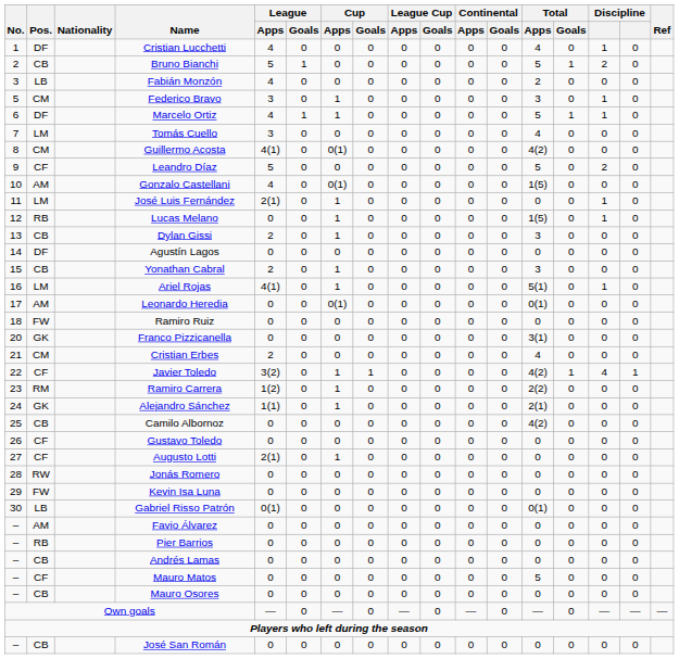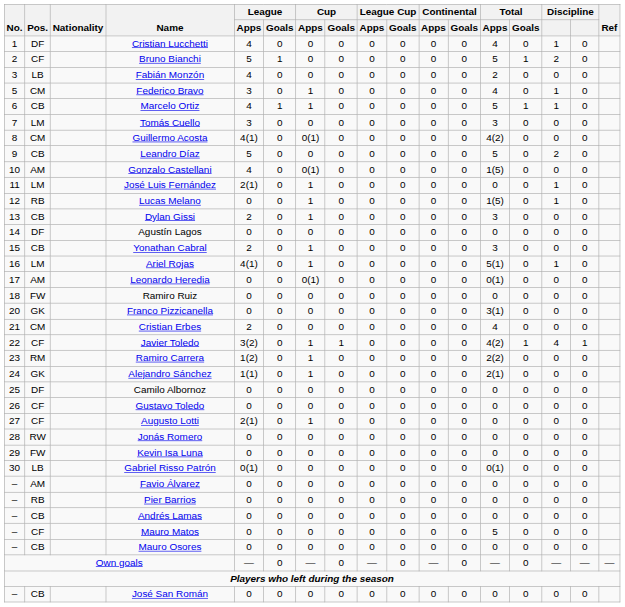 <table class="wikitable" style="text-align:center">
 <tr>
 <th rowspan="2" valign="bottom">No.</th>
 <th rowspan="2" valign="bottom">Pos.</th>
 <th rowspan="2" valign="bottom">Nationality</th>
 <th rowspan="2" valign="bottom" width="200">Name</th>
 <th colspan="2" width="85">League</th>
 <th colspan="2" width="85">Cup</th>
 <th colspan="2" width="85">League Cup</th>
 <th colspan="2" width="85">Continental</th>
 <th colspan="2" width="85">Total</th>
 <th colspan="2" width="85">Discipline</th>
 <th rowspan="2" valign="bottom">Ref</th>
 </tr>
 <tr>
 <th>Apps</th>
 <th>Goals</th>
 <th>Apps</th>
 <th>Goals</th>
 <th>Apps</th>
 <th>Goals</th>
 <th>Apps</th>
 <th>Goals</th>
 <th>Apps</th>
 <th>Goals</th>
 <th></th>
 <th></th>
 </tr>
 <tr>
 <td align="center">1</td>
 <td align="center">DF</td>
 <td align="center"></td>
 <td align="center"><a href='#'>Cristian Lucchetti</a></td>
 <td>4</td>
 <td>0</td>
 <td>0</td>
 <td>0</td>
 <td>0</td>
 <td>0</td>
 <td>0</td>
 <td>0</td>
 <td>4</td>
 <td>0</td>
 <td>1</td>
 <td>0</td>
 <td></td>
 </tr>
 <tr>
 <td align="center">2</td>
-<td align="center">CB</td>
+<td align="center">CF</td>
 <td align="center"></td>
 <td align="center"><a href='#'>Bruno Bianchi</a></td>
 <td>5</td>
 <td>1</td>
 <td>0</td>
 <td>0</td>
 <td>0</td>
 <td>0</td>
 <td>0</td>
 <td>0</td>
 <td>5</td>
 <td>1</td>
 <td>2</td>
 <td>0</td>
 <td></td>
 </tr>
 <tr>
 <td align="center">3</td>
 <td align="center">LB</td>
 <td align="center"></td>
 <td align="center"><a href='#'>Fabián Monzón</a></td>
 <td>4</td>
 <td>0</td>
 <td>0</td>
 <td>0</td>
 <td>0</td>
 <td>0</td>
 <td>0</td>
 <td>0</td>
 <td>2</td>
 <td>0</td>
 <td>0</td>
 <td>0</td>
 <td></td>
 </tr>
 <tr>
 <td align="center">5</td>
 <td align="center">CM</td>
 <td align="center"></td>
 <td align="center"><a href='#'>Federico Bravo</a></td>
 <td>3</td>
 <td>0</td>
 <td>1</td>
 <td>0</td>
 <td>0</td>
 <td>0</td>
 <td>0</td>
 <td>0</td>
-<td>3</td>
+<td>4</td>
 <td>0</td>
 <td>1</td>
 <td>0</td>
 <td></td>
 </tr>
 <tr>
 <td align="center">6</td>
-<td align="center">DF</td>
+<td align="center">CB</td>
 <td align="center"></td>
 <td align="center"><a href='#'>Marcelo Ortiz</a></td>
 <td>4</td>
 <td>1</td>
 <td>1</td>
 <td>0</td>
 <td>0</td>
 <td>0</td>
 <td>0</td>
 <td>0</td>
 <td>5</td>
 <td>1</td>
 <td>1</td>
 <td>0</td>
 <td></td>
 </tr>
 <tr>
 <td align="center">7</td>
 <td align="center">LM</td>
 <td align="center"></td>
 <td align="center"><a href='#'>Tomás Cuello</a></td>
 <td>3</td>
 <td>0</td>
 <td>0</td>
 <td>0</td>
 <td>0</td>
 <td>0</td>
 <td>0</td>
 <td>0</td>
-<td>4</td>
+<td>3</td>
 <td>0</td>
 <td>0</td>
 <td>0</td>
 <td></td>
 </tr>
 <tr>
 <td align="center">8</td>
 <td align="center">CM</td>
 <td align="center"></td>
 <td align="center"><a href='#'>Guillermo Acosta</a></td>
 <td>4(1)</td>
 <td>0</td>
 <td>0(1)</td>
 <td>0</td>
 <td>0</td>
 <td>0</td>
 <td>0</td>
 <td>0</td>
 <td>4(2)</td>
 <td>0</td>
 <td>0</td>
 <td>0</td>
 <td></td>
 </tr>
 <tr>
 <td align="center">9</td>
-<td align="center">CF</td>
+<td align="center">CB</td>
 <td align="center"></td>
 <td align="center"><a href='#'>Leandro Díaz</a></td>
 <td>5</td>
 <td>0</td>
 <td>0</td>
 <td>0</td>
 <td>0</td>
 <td>0</td>
 <td>0</td>
 <td>0</td>
 <td>5</td>
 <td>0</td>
 <td>2</td>
 <td>0</td>
 <td></td>
 </tr>
 <tr>
 <td align="center">10</td>
 <td align="center">AM</td>
 <td align="center"></td>
 <td align="center"><a href='#'>Gonzalo Castellani</a></td>
 <td>4</td>
 <td>0</td>
 <td>0(1)</td>
 <td>0</td>
 <td>0</td>
 <td>0</td>
 <td>0</td>
 <td>0</td>
 <td>1(5)</td>
 <td>0</td>
 <td>0</td>
 <td>0</td>
 <td></td>
 </tr>
 <tr>
 <td align="center">11</td>
 <td align="center">LM</td>
 <td align="center"></td>
 <td align="center"><a href='#'>José Luis Fernández</a></td>
 <td>2(1)</td>
 <td>0</td>
 <td>1</td>
 <td>0</td>
 <td>0</td>
 <td>0</td>
 <td>0</td>
 <td>0</td>
 <td>0</td>
 <td>0</td>
 <td>1</td>
 <td>0</td>
 <td></td>
 </tr>
 <tr>
 <td align="center">12</td>
 <td align="center">RB</td>
 <td align="center"></td>
 <td align="center"><a href='#'>Lucas Melano</a></td>
 <td>0</td>
 <td>0</td>
 <td>1</td>
 <td>0</td>
 <td>0</td>
 <td>0</td>
 <td>0</td>
 <td>0</td>
 <td>1(5)</td>
 <td>0</td>
 <td>1</td>
 <td>0</td>
 <td></td>
 </tr>
 <tr>
 <td align="center">13</td>
 <td align="center">CB</td>
 <td align="center"></td>
 <td align="center"><a href='#'>Dylan Gissi</a></td>
 <td>2</td>
 <td>0</td>
 <td>1</td>
 <td>0</td>
 <td>0</td>
 <td>0</td>
 <td>0</td>
 <td>0</td>
 <td>3</td>
 <td>0</td>
 <td>0</td>
 <td>0</td>
 <td></td>
 </tr>
 <tr>
 <td align="center">14</td>
 <td align="center">DF</td>
 <td align="center"></td>
 <td align="center">Agustín Lagos</td>
 <td>0</td>
 <td>0</td>
 <td>0</td>
 <td>0</td>
 <td>0</td>
 <td>0</td>
 <td>0</td>
 <td>0</td>
 <td>0</td>
 <td>0</td>
 <td>0</td>
 <td>0</td>
 <td></td>
 </tr>
 <tr>
 <td align="center">15</td>
 <td align="center">CB</td>
 <td align="center"></td>
 <td align="center"><a href='#'>Yonathan Cabral</a></td>
 <td>2</td>
 <td>0</td>
 <td>1</td>
 <td>0</td>
 <td>0</td>
 <td>0</td>
 <td>0</td>
 <td>0</td>
 <td>3</td>
 <td>0</td>
 <td>0</td>
 <td>0</td>
 <td></td>
 </tr>
 <tr>
 <td align="center">16</td>
 <td align="center">LM</td>
 <td align="center"></td>
 <td align="center"><a href='#'>Ariel Rojas</a></td>
 <td>4(1)</td>
 <td>0</td>
 <td>1</td>
 <td>0</td>
 <td>0</td>
 <td>0</td>
 <td>0</td>
 <td>0</td>
 <td>5(1)</td>
 <td>0</td>
 <td>1</td>
 <td>0</td>
 <td></td>
 </tr>
 <tr>
 <td align="center">17</td>
 <td align="center">AM</td>
 <td align="center"></td>
 <td align="center"><a href='#'>Leonardo Heredia</a></td>
 <td>0</td>
 <td>0</td>
 <td>0(1)</td>
 <td>0</td>
 <td>0</td>
 <td>0</td>
 <td>0</td>
 <td>0</td>
 <td>0(1)</td>
 <td>0</td>
 <td>0</td>
 <td>0</td>
 <td></td>
 </tr>
 <tr>
 <td align="center">18</td>
 <td align="center">FW</td>
 <td align="center"></td>
 <td align="center">Ramiro Ruiz</td>
 <td>0</td>
 <td>0</td>
 <td>0</td>
 <td>0</td>
 <td>0</td>
 <td>0</td>
 <td>0</td>
 <td>0</td>
 <td>0</td>
 <td>0</td>
 <td>0</td>
 <td>0</td>
 <td></td>
 </tr>
 <tr>
 <td align="center">20</td>
 <td align="center">GK</td>
 <td align="center"></td>
 <td align="center"><a href='#'>Franco Pizzicanella</a></td>
 <td>0</td>
 <td>0</td>
 <td>0</td>
 <td>0</td>
 <td>0</td>
 <td>0</td>
 <td>0</td>
 <td>0</td>
 <td>3(1)</td>
 <td>0</td>
 <td>0</td>
 <td>0</td>
 <td></td>
 </tr>
 <tr>
 <td align="center">21</td>
 <td align="center">CM</td>
 <td align="center"></td>
 <td align="center"><a href='#'>Cristian Erbes</a></td>
 <td>2</td>
 <td>0</td>
 <td>0</td>
 <td>0</td>
 <td>0</td>
 <td>0</td>
 <td>0</td>
 <td>0</td>
 <td>4</td>
 <td>0</td>
 <td>0</td>
 <td>0</td>
 <td></td>
 </tr>
 <tr>
 <td align="center">22</td>
 <td align="center">CF</td>
 <td align="center"></td>
 <td align="center"><a href='#'>Javier Toledo</a></td>
 <td>3(2)</td>
 <td>0</td>
 <td>1</td>
 <td>1</td>
 <td>0</td>
 <td>0</td>
 <td>0</td>
 <td>0</td>
 <td>4(2)</td>
 <td>1</td>
 <td>4</td>
 <td>1</td>
 <td></td>
 </tr>
 <tr>
 <td align="center">23</td>
 <td align="center">RM</td>
 <td align="center"></td>
 <td align="center"><a href='#'>Ramiro Carrera</a></td>
 <td>1(2)</td>
 <td>0</td>
 <td>1</td>
 <td>0</td>
 <td>0</td>
 <td>0</td>
 <td>0</td>
 <td>0</td>
 <td>2(2)</td>
 <td>0</td>
 <td>0</td>
 <td>0</td>
 <td></td>
 </tr>
 <tr>
 <td align="center">24</td>
 <td align="center">GK</td>
 <td align="center"></td>
 <td align="center"><a href='#'>Alejandro Sánchez</a></td>
 <td>1(1)</td>
 <td>0</td>
 <td>1</td>
 <td>0</td>
 <td>0</td>
 <td>0</td>
 <td>0</td>
 <td>0</td>
 <td>2(1)</td>
 <td>0</td>
 <td>0</td>
 <td>0</td>
 <td></td>
 </tr>
 <tr>
 <td align="center">25</td>
-<td align="center">CB</td>
+<td align="center">DF</td>
 <td align="center"></td>
 <td align="center">Camilo Albornoz</td>
 <td>0</td>
 <td>0</td>
 <td>0</td>
 <td>0</td>
 <td>0</td>
 <td>0</td>
 <td>0</td>
 <td>0</td>
-<td>4(2)</td>
+<td>0</td>
 <td>0</td>
 <td>0</td>
 <td>0</td>
 <td></td>
 </tr>
 <tr>
 <td align="center">26</td>
 <td align="center">CF</td>
 <td align="center"></td>
 <td align="center"><a href='#'>Gustavo Toledo</a></td>
 <td>0</td>
 <td>0</td>
 <td>0</td>
 <td>0</td>
 <td>0</td>
 <td>0</td>
 <td>0</td>
 <td>0</td>
 <td>0</td>
 <td>0</td>
 <td>0</td>
 <td>0</td>
 <td></td>
 </tr>
 <tr>
 <td align="center">27</td>
 <td align="center">CF</td>
 <td align="center"></td>
 <td align="center"><a href='#'>Augusto Lotti</a></td>
 <td>2(1)</td>
 <td>0</td>
 <td>1</td>
 <td>0</td>
 <td>0</td>
 <td>0</td>
 <td>0</td>
 <td>0</td>
 <td>0</td>
 <td>0</td>
 <td>0</td>
 <td>0</td>
 <td></td>
 </tr>
 <tr>
 <td align="center">28</td>
 <td align="center">RW</td>
 <td align="center"></td>
 <td align="center"><a href='#'>Jonás Romero</a></td>
 <td>0</td>
 <td>0</td>
 <td>0</td>
 <td>0</td>
 <td>0</td>
 <td>0</td>
 <td>0</td>
 <td>0</td>
 <td>0</td>
 <td>0</td>
 <td>0</td>
 <td>0</td>
 <td></td>
 </tr>
 <tr>
 <td align="center">29</td>
 <td align="center">FW</td>
 <td align="center"></td>
 <td align="center"><a href='#'>Kevin Isa Luna</a></td>
 <td>0</td>
 <td>0</td>
 <td>0</td>
 <td>0</td>
 <td>0</td>
 <td>0</td>
 <td>0</td>
 <td>0</td>
 <td>0</td>
 <td>0</td>
 <td>0</td>
 <td>0</td>
 <td></td>
 </tr>
 <tr>
 <td align="center">30</td>
 <td align="center">LB</td>
 <td align="center"></td>
 <td align="center"><a href='#'>Gabriel Risso Patrón</a></td>
 <td>0(1)</td>
 <td>0</td>
 <td>0</td>
 <td>0</td>
 <td>0</td>
 <td>0</td>
 <td>0</td>
 <td>0</td>
 <td>0(1)</td>
 <td>0</td>
 <td>0</td>
 <td>0</td>
 <td></td>
 </tr>
 <tr>
 <td align="center">–</td>
 <td align="center">AM</td>
 <td align="center"></td>
 <td align="center"><a href='#'>Favio Álvarez</a></td>
 <td>0</td>
 <td>0</td>
 <td>0</td>
 <td>0</td>
 <td>0</td>
 <td>0</td>
 <td>0</td>
 <td>0</td>
 <td>0</td>
 <td>0</td>
 <td>0</td>
 <td>0</td>
 <td></td>
 </tr>
 <tr>
 <td align="center">–</td>
 <td align="center">RB</td>
 <td align="center"></td>
 <td align="center"><a href='#'>Pier Barrios</a></td>
 <td>0</td>
 <td>0</td>
 <td>0</td>
 <td>0</td>
 <td>0</td>
 <td>0</td>
 <td>0</td>
 <td>0</td>
 <td>0</td>
 <td>0</td>
 <td>0</td>
 <td>0</td>
 <td></td>
 </tr>
 <tr>
 <td align="center">–</td>
 <td align="center">CB</td>
 <td align="center"></td>
 <td align="center"><a href='#'>Andrés Lamas</a></td>
 <td>0</td>
 <td>0</td>
 <td>0</td>
 <td>0</td>
 <td>0</td>
 <td>0</td>
 <td>0</td>
 <td>0</td>
 <td>0</td>
 <td>0</td>
 <td>0</td>
 <td>0</td>
 <td></td>
 </tr>
 <tr>
 <td align="center">–</td>
 <td align="center">CF</td>
 <td align="center"></td>
 <td align="center"><a href='#'>Mauro Matos</a></td>
 <td>0</td>
 <td>0</td>
 <td>0</td>
 <td>0</td>
 <td>0</td>
 <td>0</td>
 <td>0</td>
 <td>0</td>
 <td>5</td>
 <td>0</td>
 <td>0</td>
 <td>0</td>
 <td></td>
 </tr>
 <tr>
 <td align="center">–</td>
 <td align="center">CB</td>
 <td align="center"></td>
 <td align="center"><a href='#'>Mauro Osores</a></td>
 <td>0</td>
 <td>0</td>
 <td>0</td>
 <td>0</td>
 <td>0</td>
 <td>0</td>
 <td>0</td>
 <td>0</td>
 <td>0</td>
 <td>0</td>
 <td>0</td>
 <td>0</td>
 <td></td>
 </tr>
 <tr>
 <td colspan="4" align="center"><a href='#'>Own goals</a></td>
 <td>—</td>
 <td>0</td>
 <td>—</td>
 <td>0</td>
 <td>—</td>
 <td>0</td>
 <td>—</td>
 <td>0</td>
 <td>—</td>
 <td>0</td>
 <td>—</td>
 <td>—</td>
 <td>—</td>
 </tr>
 <tr>
 <td colspan="17" align="center"><strong><em>Players who left during the season</em></strong></td>
 </tr>
 <tr>
 <td align="center">–</td>
 <td align="center">CB</td>
 <td align="center"></td>
 <td align="center"><a href='#'>José San Román</a></td>
 <td>0</td>
 <td>0</td>
 <td>0</td>
 <td>0</td>
 <td>0</td>
 <td>0</td>
 <td>0</td>
 <td>0</td>
 <td>0</td>
 <td>0</td>
 <td>0</td>
 <td>0</td>
 <td></td>
 </tr>
 </table>
